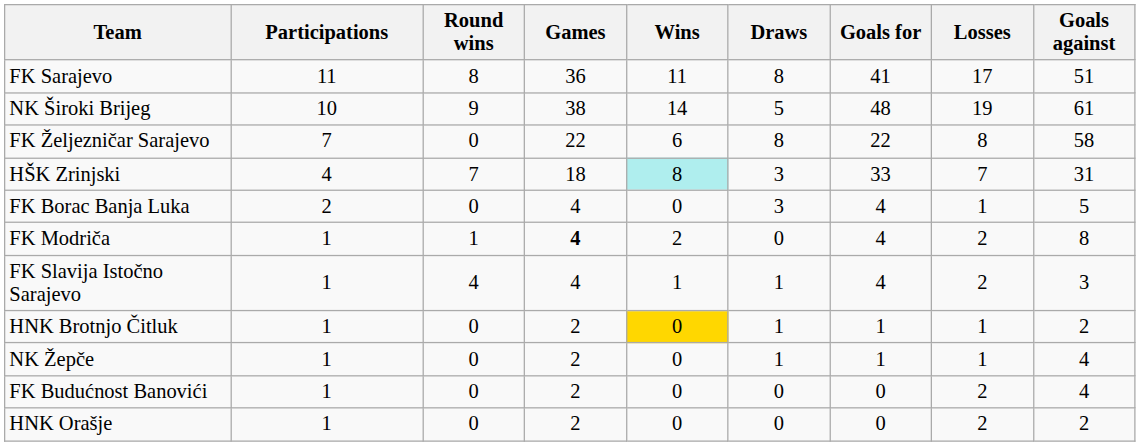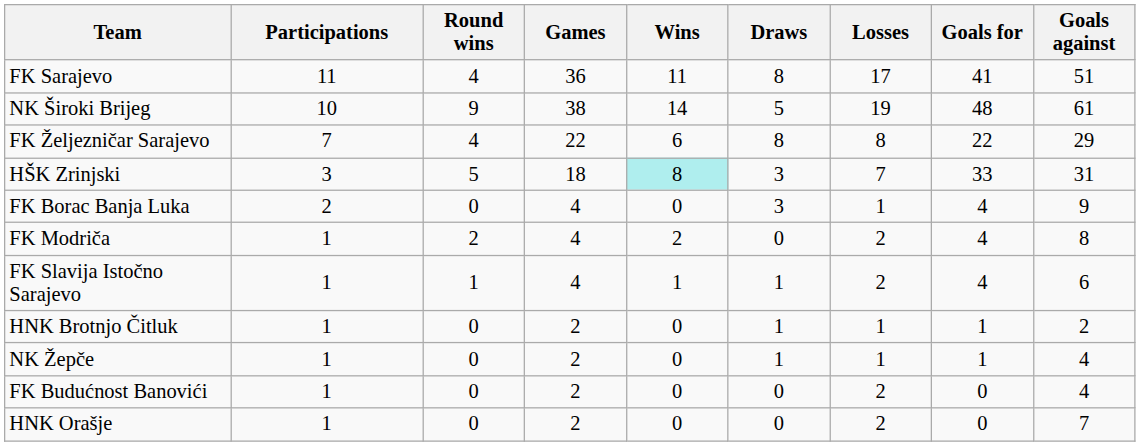 <table class="wikitable sortable" style="width:100%; text-align:center">
 <tr>
 <th style="width:20%">Team</th>
 <th style="width:17%">Participations</th>
 <th style="width:9%">Round wins</th>
 <th style="width:9%">Games</th>
 <th style="width:9%">Wins</th>
 <th style="width:9%">Draws</th>
+<th style="width:9%">Losses</th>
 <th style="width:9%">Goals for</th>
-<th style="width:9%">Losses</th>
 <th style="width:9%">Goals against</th>
 </tr>
 <tr>
 <td style="text-align:left">FK Sarajevo</td>
 <td>11</td>
-<td>8</td>
+<td>4</td>
 <td>36</td>
 <td>11</td>
 <td>8</td>
+<td>17</td>
 <td>41</td>
-<td>17</td>
 <td>51</td>
 </tr>
 <tr>
 <td style="text-align:left">NK Široki Brijeg</td>
 <td>10</td>
 <td>9</td>
 <td>38</td>
 <td>14</td>
 <td>5</td>
+<td>19</td>
 <td>48</td>
-<td>19</td>
 <td>61</td>
 </tr>
 <tr>
 <td style="text-align:left">FK Željezničar Sarajevo</td>
 <td>7</td>
-<td>0</td>
+<td>4</td>
 <td>22</td>
 <td>6</td>
 <td>8</td>
+<td>8</td>
 <td>22</td>
-<td>8</td>
-<td>58</td>
+<td>29</td>
 </tr>
 <tr>
 <td style="text-align:left">HŠK Zrinjski</td>
-<td>4</td>
-<td>7</td>
+<td>3</td>
+<td>5</td>
 <td>18</td>
 <td style="background: paleturquoise;">8</td>
 <td>3</td>
+<td>7</td>
 <td>33</td>
-<td>7</td>
 <td>31</td>
 </tr>
 <tr>
 <td style="text-align:left">FK Borac Banja Luka</td>
 <td>2</td>
 <td>0</td>
 <td>4</td>
 <td>0</td>
 <td>3</td>
+<td>1</td>
 <td>4</td>
-<td>1</td>
-<td>5</td>
+<td>9</td>
 </tr>
 <tr>
 <td style="text-align:left">FK Modriča</td>
 <td>1</td>
-<td>1</td>
-<td><strong>4</strong></td>
+<td>2</td>
+<td>4</td>
 <td>2</td>
 <td>0</td>
+<td>2</td>
 <td>4</td>
-<td>2</td>
 <td>8</td>
 </tr>
 <tr>
 <td style="text-align:left">FK Slavija Istočno Sarajevo</td>
 <td>1</td>
-<td>4</td>
+<td>1</td>
 <td>4</td>
 <td>1</td>
 <td>1</td>
+<td>2</td>
 <td>4</td>
-<td>2</td>
-<td>3</td>
+<td>6</td>
 </tr>
 <tr>
 <td style="text-align:left">HNK Brotnjo Čitluk</td>
 <td>1</td>
 <td>0</td>
 <td>2</td>
-<td style="background: gold;">0</td>
+<td>0</td>
 <td>1</td>
 <td>1</td>
 <td>1</td>
 <td>2</td>
 </tr>
 <tr>
 <td style="text-align:left">NK Žepče</td>
 <td>1</td>
 <td>0</td>
 <td>2</td>
 <td>0</td>
 <td>1</td>
 <td>1</td>
 <td>1</td>
 <td>4</td>
 </tr>
 <tr>
 <td style="text-align:left">FK Budućnost Banovići</td>
 <td>1</td>
 <td>0</td>
 <td>2</td>
 <td>0</td>
 <td>0</td>
+<td>2</td>
 <td>0</td>
-<td>2</td>
 <td>4</td>
 </tr>
 <tr>
 <td style="text-align:left">HNK Orašje</td>
 <td>1</td>
 <td>0</td>
 <td>2</td>
 <td>0</td>
 <td>0</td>
+<td>2</td>
 <td>0</td>
-<td>2</td>
-<td>2</td>
+<td>7</td>
 </tr>
 </table>
